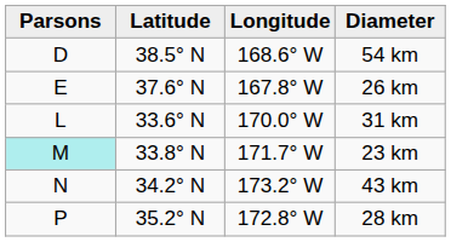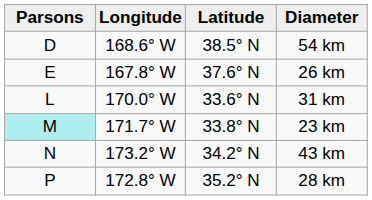 <table class="wikitable">
 <tr>
 <th style="width:25%; background:#eee;">Parsons</th>
+<th style="width:25%; background:#eee;">Longitude</th>
 <th style="width:25%; background:#eee;">Latitude</th>
-<th style="width:25%; background:#eee;">Longitude</th>
 <th style="width:25%; background:#eee;">Diameter</th>
 </tr>
 <tr style="text-align:center;">
 <td>D</td>
+<td>168.6° W</td>
 <td>38.5° N</td>
-<td>168.6° W</td>
 <td>54 km</td>
 </tr>
 <tr style="text-align:center;">
 <td>E</td>
+<td>167.8° W</td>
 <td>37.6° N</td>
-<td>167.8° W</td>
 <td>26 km</td>
 </tr>
 <tr style="text-align:center;">
 <td>L</td>
+<td>170.0° W</td>
 <td>33.6° N</td>
-<td>170.0° W</td>
 <td>31 km</td>
 </tr>
 <tr style="text-align:center;">
 <td style="background: paleturquoise;">M</td>
+<td>171.7° W</td>
 <td>33.8° N</td>
-<td>171.7° W</td>
 <td>23 km</td>
 </tr>
 <tr style="text-align:center;">
 <td>N</td>
+<td>173.2° W</td>
 <td>34.2° N</td>
-<td>173.2° W</td>
 <td>43 km</td>
 </tr>
 <tr style="text-align:center;">
 <td>P</td>
+<td>172.8° W</td>
 <td>35.2° N</td>
-<td>172.8° W</td>
 <td>28 km</td>
 </tr>
 </table>
